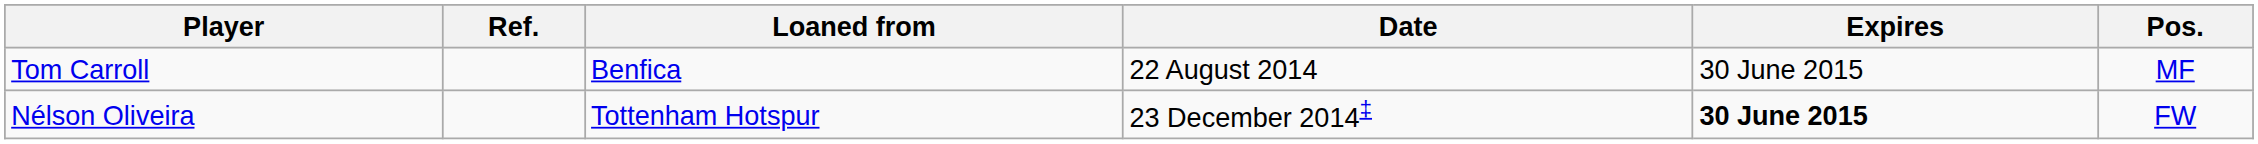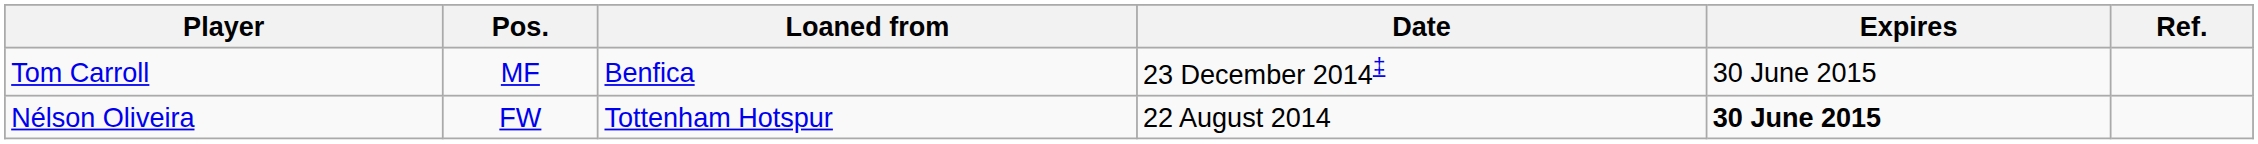 <table class="wikitable" style="width:100%; text-align:center; font-size:95%; text-align:left;">
 <tr>
 <th>Player</th>
-<th>Ref.</th>
+<th>Pos.</th>
 <th>Loaned from</th>
 <th>Date</th>
 <th>Expires</th>
-<th>Pos.</th>
+<th>Ref.</th>
 </tr>
 <tr>
 <td> <a href='#'>Tom Carroll</a></td>
+<td style="text-align:center;"><a href='#'>MF</a></td>
+<td> <a href='#'>Benfica</a></td>
+<td>23 December 2014<sup><a href='#'>‡</a></sup></td>
+<td>30 June 2015</td>
 <td></td>
-<td> <a href='#'>Benfica</a></td>
-<td>22 August 2014</td>
-<td>30 June 2015</td>
-<td style="text-align:center;"><a href='#'>MF</a></td>
 </tr>
 <tr>
 <td> <a href='#'>Nélson Oliveira</a></td>
+<td style="text-align:center;"><a href='#'>FW</a></td>
+<td> <a href='#'>Tottenham Hotspur</a></td>
+<td>22 August 2014</td>
+<td><strong>30 June 2015</strong></td>
 <td></td>
-<td> <a href='#'>Tottenham Hotspur</a></td>
-<td>23 December 2014<sup><a href='#'>‡</a></sup></td>
-<td><strong>30 June 2015</strong></td>
-<td style="text-align:center;"><a href='#'>FW</a></td>
 </tr>
 </table>
